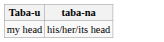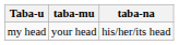 <table class="wikitable">
 <tr>
 <th>Taba-u</th>
+<th>taba-mu</th>
 <th>taba-na</th>
 </tr>
 <tr>
 <td>my head</td>
+<td>your head</td>
 <td>his/her/its head</td>
 </tr>
 </table>
